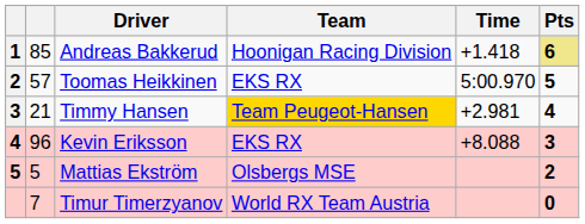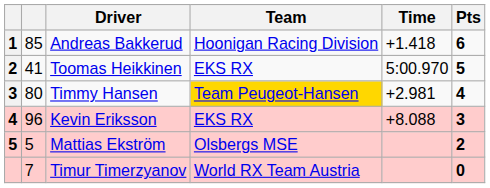 <table class=wikitable style="font-size:95%">
 <tr>
 <th></th>
 <th></th>
 <th>Driver</th>
 <th>Team</th>
 <th>Time</th>
 <th>Pts</th>
 </tr>
 <tr>
 <th>1</th>
 <td>85</td>
 <td> <a href='#'>Andreas Bakkerud</a></td>
 <td><a href='#'>Hoonigan Racing Division</a></td>
 <td>+1.418</td>
-<td style="background: khaki;"><strong>6</strong></td>
+<td><strong>6</strong></td>
 </tr>
 <tr>
 <th>2</th>
-<td>57</td>
+<td>41</td>
 <td> <a href='#'>Toomas Heikkinen</a></td>
 <td><a href='#'>EKS RX</a></td>
 <td>5:00.970</td>
 <td><strong>5</strong></td>
 </tr>
 <tr>
 <th>3</th>
-<td>21</td>
+<td>80</td>
 <td> <a href='#'>Timmy Hansen</a></td>
 <td style="background: gold;"><a href='#'>Team Peugeot-Hansen</a></td>
 <td>+2.981</td>
 <td><strong>4</strong></td>
 </tr>
 <tr>
 <th style="background:#ffcccc;">4</th>
 <td style="background:#ffcccc;">96</td>
 <td style="background:#ffcccc;"> <a href='#'>Kevin Eriksson</a></td>
 <td style="background:#ffcccc;"><a href='#'>EKS RX</a></td>
 <td style="background:#ffcccc;">+8.088</td>
 <td style="background:#ffcccc;"><strong>3</strong></td>
 </tr>
 <tr>
 <th style="background:#ffcccc;">5</th>
 <td style="background:#ffcccc;">5</td>
 <td style="background:#ffcccc;"> <a href='#'>Mattias Ekström</a></td>
 <td style="background:#ffcccc;"><a href='#'>Olsbergs MSE</a></td>
 <td style="background:#ffcccc;"></td>
 <td style="background:#ffcccc;"><strong>2</strong></td>
 </tr>
 <tr>
 <th style="background:#ffcccc;"></th>
 <td style="background:#ffcccc;">7</td>
 <td style="background:#ffcccc;"> <a href='#'>Timur Timerzyanov</a></td>
 <td style="background:#ffcccc;"><a href='#'>World RX Team Austria</a></td>
 <td style="background:#ffcccc;"></td>
 <td style="background:#ffcccc;"><strong>0</strong></td>
 </tr>
 </table>
